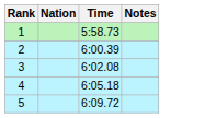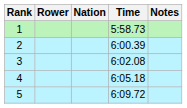 <table class="wikitable sortable" style="text-align:center">
 <tr>
 <th>Rank</th>
+<th>Rower</th>
 <th>Nation</th>
 <th>Time</th>
 <th>Notes</th>
 </tr>
 <tr bgcolor=bbf3bb>
 <td>1</td>
+<td align=left data-sort-value="Dürsch, Michael"></td>
 <td align=left></td>
 <td>5:58.73</td>
 <td></td>
 </tr>
 <tr bgcolor=bbf3ff>
 <td>2</td>
+<td align=left data-sort-value="Dell'Aquila, Antonio"></td>
 <td align=left></td>
 <td>6:00.39</td>
 <td></td>
 </tr>
 <tr bgcolor=bbf3ff>
 <td>3</td>
+<td align=left data-sort-value="Ford, Bruce"></td>
 <td align=left></td>
 <td>6:02.08</td>
 <td></td>
 </tr>
 <tr bgcolor=bbf3ff>
 <td>4</td>
+<td align=left data-sort-value="Body, Pascal"></td>
 <td align=left></td>
 <td>6:05.18</td>
 <td></td>
 </tr>
 <tr bgcolor=bbf3ff>
 <td>5</td>
+<td align=left data-sort-value="Enstad, Ivan"></td>
 <td align=left></td>
 <td>6:09.72</td>
 <td></td>
 </tr>
 </table>
